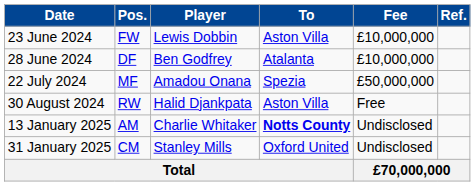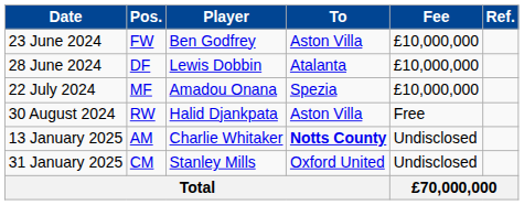 <table class="wikitable plainrowheaders sortable">
 <tr>
 <th style="background:#014593; color:white;">Date</th>
 <th style="background:#014593; color:white;">Pos.</th>
 <th style="background:#014593; color:white;">Player</th>
 <th style="background:#014593; color:white;">To</th>
 <th style="background:#014593; color:white;">Fee</th>
 <th style="background:#014593; color:white;">Ref.</th>
 </tr>
 <tr>
 <td>23 June 2024</td>
 <td><a href='#'>FW</a></td>
-<td> <a href='#'>Lewis Dobbin</a></td>
+<td> <a href='#'>Ben Godfrey</a></td>
 <td> <a href='#'>Aston Villa</a></td>
 <td>£10,000,000</td>
 <td></td>
 </tr>
 <tr>
 <td>28 June 2024</td>
 <td><a href='#'>DF</a></td>
-<td> <a href='#'>Ben Godfrey</a></td>
+<td> <a href='#'>Lewis Dobbin</a></td>
 <td> <a href='#'>Atalanta</a></td>
 <td>£10,000,000</td>
 <td></td>
 </tr>
 <tr>
 <td>22 July 2024</td>
 <td><a href='#'>MF</a></td>
 <td> <a href='#'>Amadou Onana</a></td>
 <td> <a href='#'>Spezia</a></td>
-<td>£50,000,000</td>
+<td>£10,000,000</td>
 <td></td>
 </tr>
 <tr>
 <td>30 August 2024</td>
 <td><a href='#'>RW</a></td>
 <td> <a href='#'>Halid Djankpata</a></td>
 <td> <a href='#'>Aston Villa</a></td>
 <td>Free</td>
 <td></td>
 </tr>
 <tr>
 <td>13 January 2025</td>
 <td><a href='#'>AM</a></td>
 <td> <a href='#'>Charlie Whitaker</a></td>
 <td><strong> <a href='#'>Notts County</a></strong></td>
 <td>Undisclosed</td>
 <td></td>
 </tr>
 <tr>
 <td>31 January 2025</td>
 <td><a href='#'>CM</a></td>
 <td> <a href='#'>Stanley Mills</a></td>
 <td> <a href='#'>Oxford United</a></td>
 <td>Undisclosed</td>
 <td></td>
 </tr>
 <tr>
 <th colspan="4">Total</th>
 <th colspan="3">£70,000,000</th>
 </tr>
 </table>
